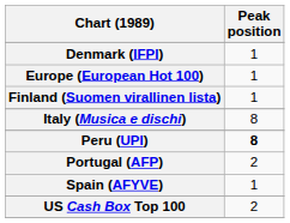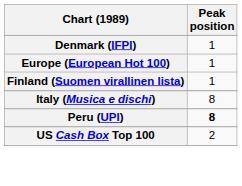 <table class="wikitable sortable plainrowheaders" style="text-align:center">
 <tr>
 <th scope="col">Chart (1989)</th>
 <th scope="col">Peak<br>position</th>
 </tr>
 <tr>
 </tr>
 <tr>
 </tr>
 <tr>
 </tr>
 <tr>
 </tr>
 <tr>
 </tr>
 <tr>
 <th scope="row">Denmark (<a href='#'>IFPI</a>)</th>
 <td>1</td>
 </tr>
 <tr>
 <th scope="row">Europe (<a href='#'>European Hot 100</a>)</th>
 <td>1</td>
 </tr>
 <tr>
 <th scope="row">Finland (<a href='#'>Suomen virallinen lista</a>)</th>
 <td>1</td>
 </tr>
 <tr>
 </tr>
 <tr>
 </tr>
 <tr>
 <th scope="row">Italy (<em><a href='#'>Musica e dischi</a></em>)</th>
 <td>8</td>
 </tr>
 <tr>
 </tr>
 <tr>
 </tr>
 <tr>
 </tr>
 <tr>
 </tr>
 <tr>
 <th scope="row">Peru (<a href='#'>UPI</a>)</th>
 <td><strong>8</strong></td>
 </tr>
 <tr>
-<th scope="row">Portugal (<a href='#'>AFP</a>)</th>
-<td>2</td>
-</tr>
-<tr>
-<th scope="row">Spain (<a href='#'>AFYVE</a>)</th>
-<td>1</td>
-</tr>
-<tr>
 </tr>
 <tr>
 </tr>
 <tr>
 </tr>
 <tr>
 </tr>
 <tr>
 </tr>
 <tr>
 <th scope="row">US <em><a href='#'>Cash Box</a></em> Top 100</th>
 <td>2</td>
 </tr>
 <tr>
 </tr>
 </table>
